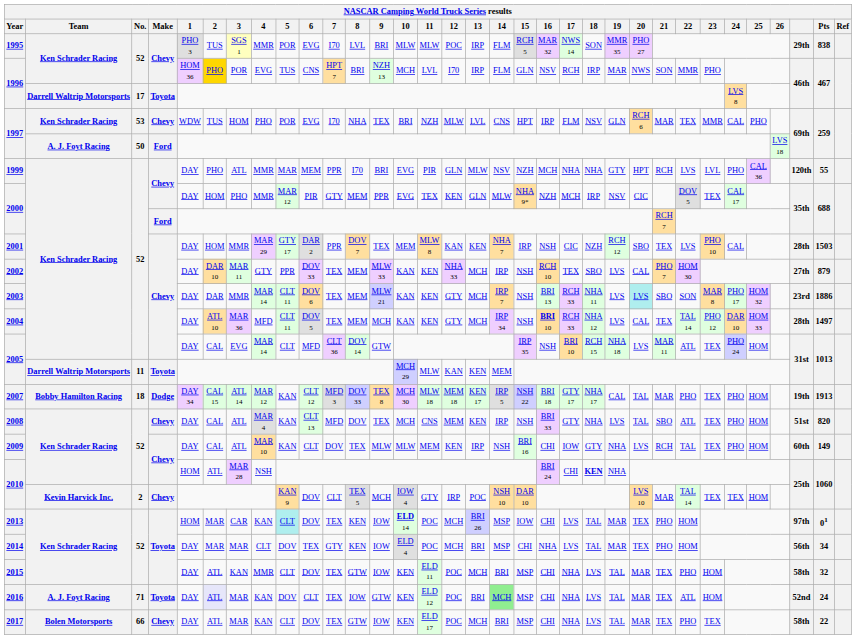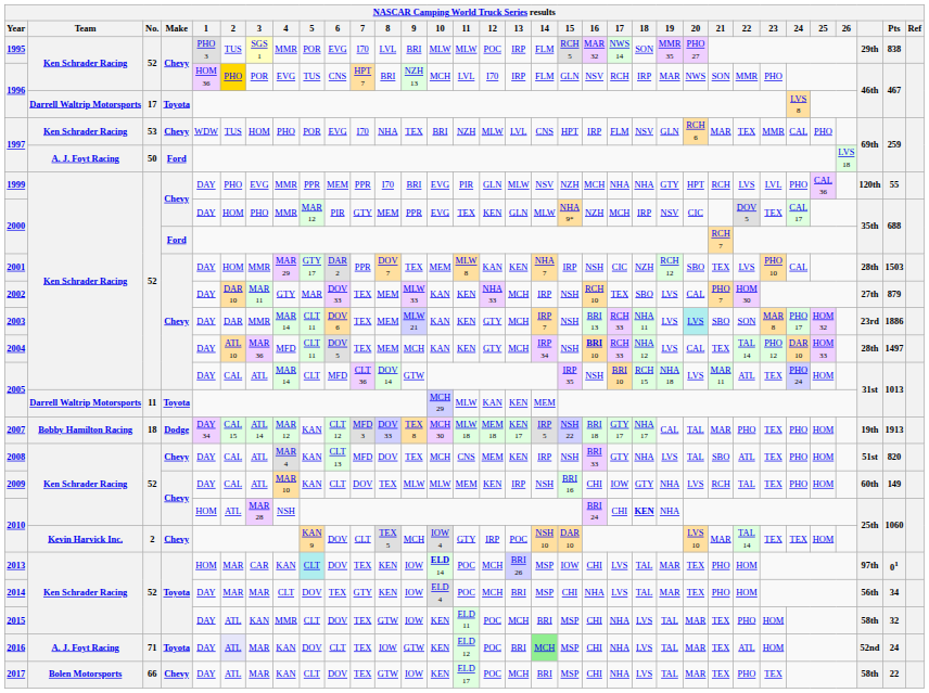 <table class="wikitable" style="text-align:center; font-size:75%">
 <tr>
 <th colspan=45><a href='#'>NASCAR Camping World Truck Series</a> results</th>
 </tr>
 <tr>
 <th>Year</th>
 <th>Team</th>
 <th>No.</th>
 <th>Make</th>
 <th>1</th>
 <th>2</th>
 <th>3</th>
 <th>4</th>
 <th>5</th>
 <th>6</th>
 <th>7</th>
 <th>8</th>
 <th>9</th>
 <th>10</th>
 <th>11</th>
 <th>12</th>
 <th>13</th>
 <th>14</th>
 <th>15</th>
 <th>16</th>
 <th>17</th>
 <th>18</th>
 <th>19</th>
 <th>20</th>
 <th>21</th>
 <th>22</th>
 <th>23</th>
 <th>24</th>
 <th>25</th>
 <th>26</th>
 <th></th>
 <th>Pts</th>
 <th>Ref</th>
 </tr>
 <tr>
 <th><a href='#'>1995</a></th>
 <th rowspan=2><a href='#'>Ken Schrader Racing</a></th>
 <th rowspan=2>52</th>
 <th rowspan=2><a href='#'>Chevy</a></th>
 <td style="background:#DFDFDF;"><a href='#'>PHO</a><br><small>3</small></td>
 <td><a href='#'>TUS</a></td>
 <td style="background:#FFFFBF;"><a href='#'>SGS</a><br><small>1</small></td>
 <td><a href='#'>MMR</a></td>
 <td><a href='#'>POR</a></td>
 <td><a href='#'>EVG</a></td>
 <td><a href='#'>I70</a></td>
 <td><a href='#'>LVL</a></td>
 <td><a href='#'>BRI</a></td>
 <td><a href='#'>MLW</a></td>
 <td><a href='#'>MLW</a></td>
 <td><a href='#'>POC</a></td>
 <td><a href='#'>IRP</a></td>
 <td><a href='#'>FLM</a></td>
 <td style="background:#DFDFDF;"><a href='#'>RCH</a><br><small>5</small></td>
 <td style="background:#EFCFFF;"><a href='#'>MAR</a><br><small>32</small></td>
 <td style="background:#DFFFDF;"><a href='#'>NWS</a><br><small>14</small></td>
 <td><a href='#'>SON</a></td>
 <td style="background:#EFCFFF;"><a href='#'>MMR</a><br><small>35</small></td>
 <td style="background:#EFCFFF;"><a href='#'>PHO</a><br><small>27</small></td>
 <td colspan=6></td>
 <th>29th</th>
 <th>838</th>
 <th></th>
 </tr>
 <tr>
 <th rowspan=2><a href='#'>1996</a></th>
 <td style="background:#EFCFFF;"><a href='#'>HOM</a><br><small>36</small></td>
 <td style="background: gold;"><a href='#'>PHO</a></td>
 <td><a href='#'>POR</a></td>
 <td><a href='#'>EVG</a></td>
 <td><a href='#'>TUS</a></td>
 <td><a href='#'>CNS</a></td>
 <td style="background:#FFDF9F;"><a href='#'>HPT</a><br><small>7</small></td>
 <td><a href='#'>BRI</a></td>
 <td style="background:#DFFFDF;"><a href='#'>NZH</a><br><small>13</small></td>
 <td><a href='#'>MCH</a></td>
 <td><a href='#'>LVL</a></td>
 <td><a href='#'>I70</a></td>
 <td><a href='#'>IRP</a></td>
 <td><a href='#'>FLM</a></td>
 <td><a href='#'>GLN</a></td>
 <td><a href='#'>NSV</a></td>
 <td><a href='#'>RCH</a></td>
 <td><a href='#'>IRP</a></td>
 <td><a href='#'>MAR</a></td>
 <td><a href='#'>NWS</a></td>
 <td><a href='#'>SON</a></td>
 <td><a href='#'>MMR</a></td>
 <td><a href='#'>PHO</a></td>
 <td colspan=3></td>
 <th rowspan=2>46th</th>
 <th rowspan=2>467</th>
 <th rowspan=2></th>
 </tr>
 <tr>
 <th><a href='#'>Darrell Waltrip Motorsports</a></th>
 <th>17</th>
 <th><a href='#'>Toyota</a></th>
 <td colspan=23></td>
 <td style="background:#FFDF9F;"><a href='#'>LVS</a><br><small>8</small></td>
 <td colspan=2></td>
 </tr>
 <tr>
 <th rowspan=2><a href='#'>1997</a></th>
 <th><a href='#'>Ken Schrader Racing</a></th>
 <th>53</th>
 <th><a href='#'>Chevy</a></th>
 <td><a href='#'>WDW</a></td>
 <td><a href='#'>TUS</a></td>
 <td><a href='#'>HOM</a></td>
 <td><a href='#'>PHO</a></td>
 <td><a href='#'>POR</a></td>
 <td><a href='#'>EVG</a></td>
 <td><a href='#'>I70</a></td>
 <td><a href='#'>NHA</a></td>
 <td><a href='#'>TEX</a></td>
 <td><a href='#'>BRI</a></td>
 <td><a href='#'>NZH</a></td>
 <td><a href='#'>MLW</a></td>
 <td><a href='#'>LVL</a></td>
 <td><a href='#'>CNS</a></td>
 <td><a href='#'>HPT</a></td>
 <td><a href='#'>IRP</a></td>
 <td><a href='#'>FLM</a></td>
 <td><a href='#'>NSV</a></td>
 <td><a href='#'>GLN</a></td>
 <td style="background:#FFDF9F;"><a href='#'>RCH</a><br><small>6</small></td>
 <td><a href='#'>MAR</a></td>
 <td><a href='#'>TEX</a></td>
 <td><a href='#'>MMR</a></td>
 <td><a href='#'>CAL</a></td>
 <td><a href='#'>PHO</a></td>
 <td></td>
 <th rowspan=2>69th</th>
 <th rowspan=2>259</th>
 <th rowspan=2></th>
 </tr>
 <tr>
 <th><a href='#'>A. J. Foyt Racing</a></th>
 <th>50</th>
 <th><a href='#'>Ford</a></th>
 <td colspan=25></td>
 <td style="background:#DFFFDF;"><a href='#'>LVS</a><br><small>18</small></td>
 </tr>
 <tr>
 <th><a href='#'>1999</a></th>
 <th rowspan=8><a href='#'>Ken Schrader Racing</a></th>
 <th rowspan=8>52</th>
 <th rowspan=2><a href='#'>Chevy</a></th>
 <td><a href='#'>DAY</a></td>
 <td><a href='#'>PHO</a></td>
-<td><a href='#'>ATL</a></td>
+<td><a href='#'>EVG</a></td>
 <td><a href='#'>MMR</a></td>
-<td><a href='#'>MAR</a></td>
+<td><a href='#'>PPR</a></td>
 <td><a href='#'>MEM</a></td>
 <td><a href='#'>PPR</a></td>
 <td><a href='#'>I70</a></td>
 <td><a href='#'>BRI</a></td>
 <td><a href='#'>EVG</a></td>
 <td><a href='#'>PIR</a></td>
 <td><a href='#'>GLN</a></td>
 <td><a href='#'>MLW</a></td>
 <td><a href='#'>NSV</a></td>
 <td><a href='#'>NZH</a></td>
 <td><a href='#'>MCH</a></td>
 <td><a href='#'>NHA</a></td>
 <td><a href='#'>NHA</a></td>
 <td><a href='#'>GTY</a></td>
 <td><a href='#'>HPT</a></td>
 <td><a href='#'>RCH</a></td>
 <td><a href='#'>LVS</a></td>
 <td><a href='#'>LVL</a></td>
 <td><a href='#'>PHO</a></td>
 <td style="background:#EFCFFF;"><a href='#'>CAL</a><br><small>36</small></td>
 <td></td>
 <th>120th</th>
 <th>55</th>
 <th></th>
 </tr>
 <tr>
 <th rowspan=2><a href='#'>2000</a></th>
 <td><a href='#'>DAY</a></td>
 <td><a href='#'>HOM</a></td>
 <td><a href='#'>PHO</a></td>
 <td><a href='#'>MMR</a></td>
 <td style="background:#DFFFDF;"><a href='#'>MAR</a><br><small>12</small></td>
 <td><a href='#'>PIR</a></td>
 <td><a href='#'>GTY</a></td>
 <td><a href='#'>MEM</a></td>
 <td><a href='#'>PPR</a></td>
 <td><a href='#'>EVG</a></td>
 <td><a href='#'>TEX</a></td>
 <td><a href='#'>KEN</a></td>
 <td><a href='#'>GLN</a></td>
 <td><a href='#'>MLW</a></td>
 <td style="background:#FFDF9F;"><a href='#'>NHA</a><br><small>9*</small></td>
 <td><a href='#'>NZH</a></td>
 <td><a href='#'>MCH</a></td>
 <td><a href='#'>IRP</a></td>
 <td><a href='#'>NSV</a></td>
 <td><a href='#'>CIC</a></td>
 <td></td>
 <td style="background:#DFDFDF;"><a href='#'>DOV</a><br><small>5</small></td>
 <td><a href='#'>TEX</a></td>
 <td style="background:#DFFFDF;"><a href='#'>CAL</a><br><small>17</small></td>
 <td colspan=2></td>
 <th rowspan=2>35th</th>
 <th rowspan=2>688</th>
 <th rowspan=2></th>
 </tr>
 <tr>
 <th><a href='#'>Ford</a></th>
 <td colspan=20></td>
 <td style="background:#FFDF9F;"><a href='#'>RCH</a><br><small>7</small></td>
 <td colspan=5></td>
 </tr>
 <tr>
 <th><a href='#'>2001</a></th>
 <th rowspan=5><a href='#'>Chevy</a></th>
 <td><a href='#'>DAY</a></td>
 <td><a href='#'>HOM</a></td>
 <td><a href='#'>MMR</a></td>
 <td style="background:#EFCFFF;"><a href='#'>MAR</a><br><small>29</small></td>
 <td style="background:#DFFFDF;"><a href='#'>GTY</a><br><small>17</small></td>
 <td style="background:#DFDFDF;"><a href='#'>DAR</a><br><small>2</small></td>
 <td><a href='#'>PPR</a></td>
 <td style="background:#FFDF9F;"><a href='#'>DOV</a><br><small>7</small></td>
 <td><a href='#'>TEX</a></td>
 <td><a href='#'>MEM</a></td>
 <td style="background:#FFDF9F;"><a href='#'>MLW</a><br><small>8</small></td>
 <td><a href='#'>KAN</a></td>
 <td><a href='#'>KEN</a></td>
 <td style="background:#FFDF9F;"><a href='#'>NHA</a><br><small>7</small></td>
 <td><a href='#'>IRP</a></td>
 <td><a href='#'>NSH</a></td>
 <td><a href='#'>CIC</a></td>
 <td><a href='#'>NZH</a></td>
 <td style="background:#DFFFDF;"><a href='#'>RCH</a><br><small>12</small></td>
 <td><a href='#'>SBO</a></td>
 <td><a href='#'>TEX</a></td>
 <td><a href='#'>LVS</a></td>
 <td style="background:#FFDF9F;"><a href='#'>PHO</a><br><small>10</small></td>
 <td><a href='#'>CAL</a></td>
 <td colspan=2></td>
 <th>28th</th>
 <th>1503</th>
 <th></th>
 </tr>
 <tr>
 <th><a href='#'>2002</a></th>
 <td><a href='#'>DAY</a></td>
 <td style="background:#FFDF9F;"><a href='#'>DAR</a><br><small>10</small></td>
 <td style="background:#DFFFDF;"><a href='#'>MAR</a><br><small>11</small></td>
 <td><a href='#'>GTY</a></td>
-<td><a href='#'>PPR</a></td>
+<td><a href='#'>MAR</a></td>
 <td style="background:#EFCFFF;"><a href='#'>DOV</a><br><small>33</small></td>
 <td><a href='#'>TEX</a></td>
 <td><a href='#'>MEM</a></td>
 <td style="background:#EFCFFF;"><a href='#'>MLW</a><br><small>33</small></td>
 <td><a href='#'>KAN</a></td>
 <td><a href='#'>KEN</a></td>
 <td style="background:#EFCFFF;"><a href='#'>NHA</a><br><small>33</small></td>
 <td><a href='#'>MCH</a></td>
 <td><a href='#'>IRP</a></td>
 <td><a href='#'>NSH</a></td>
 <td style="background:#FFDF9F;"><a href='#'>RCH</a><br><small>10</small></td>
 <td><a href='#'>TEX</a></td>
 <td><a href='#'>SBO</a></td>
 <td><a href='#'>LVS</a></td>
 <td><a href='#'>CAL</a></td>
 <td style="background:#FFDF9F;"><a href='#'>PHO</a><br><small>7</small></td>
 <td style="background:#EFCFFF;"><a href='#'>HOM</a><br><small>30</small></td>
 <td colspan=4></td>
 <th>27th</th>
 <th>879</th>
 <th></th>
 </tr>
 <tr>
 <th><a href='#'>2003</a></th>
 <td><a href='#'>DAY</a></td>
 <td><a href='#'>DAR</a></td>
 <td><a href='#'>MMR</a></td>
 <td style="background:#DFFFDF;"><a href='#'>MAR</a><br><small>14</small></td>
 <td style="background:#DFFFDF;"><a href='#'>CLT</a><br><small>11</small></td>
 <td style="background:#FFDF9F;"><a href='#'>DOV</a><br><small>6</small></td>
 <td><a href='#'>TEX</a></td>
 <td><a href='#'>MEM</a></td>
 <td style="background:#CFCFFF;"><a href='#'>MLW</a><br><small>21</small></td>
 <td><a href='#'>KAN</a></td>
 <td><a href='#'>KEN</a></td>
 <td><a href='#'>GTY</a></td>
 <td><a href='#'>MCH</a></td>
 <td style="background:#FFDF9F;"><a href='#'>IRP</a><br><small>7</small></td>
 <td><a href='#'>NSH</a></td>
 <td style="background:#DFFFDF;"><a href='#'>BRI</a><br><small>13</small></td>
 <td style="background:#EFCFFF;"><a href='#'>RCH</a><br><small>33</small></td>
 <td style="background:#DFFFDF;"><a href='#'>NHA</a><br><small>11</small></td>
 <td><a href='#'>LVS</a></td>
 <td style="background: paleturquoise;"><a href='#'>LVS</a></td>
 <td><a href='#'>SBO</a></td>
 <td><a href='#'>SON</a></td>
 <td style="background:#FFDF9F;"><a href='#'>MAR</a><br><small>8</small></td>
 <td style="background:#DFFFDF;"><a href='#'>PHO</a><br><small>17</small></td>
 <td style="background:#EFCFFF;"><a href='#'>HOM</a><br><small>32</small></td>
 <td></td>
 <th>23rd</th>
 <th>1886</th>
 <th></th>
 </tr>
 <tr>
 <th><a href='#'>2004</a></th>
 <td><a href='#'>DAY</a></td>
 <td style="background:#FFDF9F;"><a href='#'>ATL</a><br><small>10</small></td>
 <td style="background:#EFCFFF;"><a href='#'>MAR</a><br><small>36</small></td>
 <td><a href='#'>MFD</a></td>
 <td style="background:#DFFFDF;"><a href='#'>CLT</a><br><small>11</small></td>
 <td style="background:#DFDFDF;"><a href='#'>DOV</a><br><small>5</small></td>
 <td><a href='#'>TEX</a></td>
 <td><a href='#'>MEM</a></td>
 <td><a href='#'>MCH</a></td>
 <td><a href='#'>KAN</a></td>
 <td><a href='#'>KEN</a></td>
 <td><a href='#'>GTY</a></td>
 <td><a href='#'>MCH</a></td>
 <td style="background:#EFCFFF;"><a href='#'>IRP</a><br><small>34</small></td>
 <td><a href='#'>NSH</a></td>
 <td style="background:#FFDF9F;"><strong><a href='#'>BRI</a></strong><br><small>10</small></td>
 <td style="background:#EFCFFF;"><a href='#'>RCH</a><br><small>33</small></td>
 <td style="background:#DFFFDF;"><a href='#'>NHA</a><br><small>12</small></td>
 <td><a href='#'>LVS</a></td>
 <td><a href='#'>CAL</a></td>
 <td><a href='#'>TEX</a></td>
 <td style="background:#DFFFDF;"><a href='#'>TAL</a><br><small>14</small></td>
 <td style="background:#DFFFDF;"><a href='#'>PHO</a><br><small>12</small></td>
 <td style="background:#FFDF9F;"><a href='#'>DAR</a><br><small>10</small></td>
 <td style="background:#EFCFFF;"><a href='#'>HOM</a><br><small>33</small></td>
 <td></td>
 <th>28th</th>
 <th>1497</th>
 <th></th>
 </tr>
 <tr>
 <th rowspan=2><a href='#'>2005</a></th>
 <td><a href='#'>DAY</a></td>
 <td><a href='#'>CAL</a></td>
-<td><a href='#'>EVG</a></td>
+<td><a href='#'>ATL</a></td>
 <td style="background:#DFFFDF;"><a href='#'>MAR</a><br><small>14</small></td>
 <td><a href='#'>CLT</a></td>
 <td><a href='#'>MFD</a></td>
 <td style="background:#EFCFFF;"><a href='#'>CLT</a><br><small>36</small></td>
 <td style="background:#DFFFDF;"><a href='#'>DOV</a><br><small>14</small></td>
 <td><a href='#'>GTW</a></td>
 <td colspan=5></td>
 <td style="background:#EFCFFF;"><a href='#'>IRP</a><br><small>35</small></td>
 <td><a href='#'>NSH</a></td>
 <td style="background:#FFDF9F;"><a href='#'>BRI</a><br><small>10</small></td>
 <td style="background:#DFFFDF;"><a href='#'>RCH</a><br><small>15</small></td>
 <td style="background:#DFFFDF;"><a href='#'>NHA</a><br><small>18</small></td>
 <td><a href='#'>LVS</a></td>
 <td style="background:#DFFFDF;"><a href='#'>MAR</a><br><small>11</small></td>
 <td><a href='#'>ATL</a></td>
 <td><a href='#'>TEX</a></td>
 <td style="background:#CFCFFF;"><a href='#'>PHO</a><br><small>24</small></td>
 <td><a href='#'>HOM</a></td>
 <td></td>
 <th rowspan=2>31st</th>
 <th rowspan=2>1013</th>
 <th rowspan=2></th>
 </tr>
 <tr>
 <th><a href='#'>Darrell Waltrip Motorsports</a></th>
 <th>11</th>
 <th><a href='#'>Toyota</a></th>
 <td colspan=9></td>
 <td style="background:#CFCFFF;"><a href='#'>MCH</a><br><small>29</small></td>
 <td><a href='#'>MLW</a></td>
 <td><a href='#'>KAN</a></td>
 <td><a href='#'>KEN</a></td>
 <td><a href='#'>MEM</a></td>
 <td colspan=12></td>
 </tr>
 <tr>
 <th><a href='#'>2007</a></th>
 <th><a href='#'>Bobby Hamilton Racing</a></th>
 <th>18</th>
 <th><a href='#'>Dodge</a></th>
 <td style="background:#EFCFFF;"><a href='#'>DAY</a><br><small>34</small></td>
 <td style="background:#DFFFDF;"><a href='#'>CAL</a><br><small>15</small></td>
 <td style="background:#DFFFDF;"><a href='#'>ATL</a><br><small>14</small></td>
 <td style="background:#DFFFDF;"><a href='#'>MAR</a><br><small>12</small></td>
 <td><a href='#'>KAN</a></td>
 <td style="background:#DFFFDF;"><a href='#'>CLT</a><br><small>12</small></td>
 <td style="background:#DFDFDF;"><a href='#'>MFD</a><br><small>3</small></td>
 <td style="background:#CFCFFF;"><a href='#'>DOV</a><br><small>33</small></td>
 <td style="background:#FFDF9F;"><a href='#'>TEX</a><br><small>8</small></td>
 <td style="background:#EFCFFF;"><a href='#'>MCH</a><br><small>30</small></td>
 <td style="background:#DFFFDF;"><a href='#'>MLW</a><br><small>18</small></td>
 <td style="background:#DFFFDF;"><a href='#'>MEM</a><br><small>18</small></td>
 <td style="background:#DFFFDF;"><a href='#'>KEN</a><br><small>17</small></td>
 <td style="background:#DFDFDF;"><a href='#'>IRP</a><br><small>5</small></td>
 <td style="background:#CFCFFF;"><a href='#'>NSH</a><br><small>22</small></td>
 <td style="background:#DFFFDF;"><a href='#'>BRI</a><br><small>18</small></td>
 <td style="background:#DFFFDF;"><a href='#'>GTY</a><br><small>17</small></td>
 <td style="background:#DFFFDF;"><a href='#'>NHA</a><br><small>17</small></td>
 <td><a href='#'>CAL</a></td>
 <td><a href='#'>TAL</a></td>
 <td><a href='#'>MAR</a></td>
 <td><a href='#'>PHO</a></td>
 <td><a href='#'>TEX</a></td>
 <td><a href='#'>PHO</a></td>
 <td><a href='#'>HOM</a></td>
 <td></td>
 <th>19th</th>
 <th>1913</th>
 <th></th>
 </tr>
 <tr>
 <th><a href='#'>2008</a></th>
 <th rowspan=3><a href='#'>Ken Schrader Racing</a></th>
 <th rowspan=3>52</th>
 <th><a href='#'>Chevy</a></th>
 <td><a href='#'>DAY</a></td>
 <td><a href='#'>CAL</a></td>
 <td><a href='#'>ATL</a></td>
 <td style="background:#DFDFDF;"><a href='#'>MAR</a><br><small>4</small></td>
 <td><a href='#'>KAN</a></td>
 <td style="background:#DFFFDF;"><a href='#'>CLT</a><br><small>13</small></td>
 <td><a href='#'>MFD</a></td>
 <td><a href='#'>DOV</a></td>
 <td><a href='#'>TEX</a></td>
 <td><a href='#'>MCH</a></td>
 <td><a href='#'>CNS</a></td>
 <td><a href='#'>MEM</a></td>
 <td><a href='#'>KEN</a></td>
 <td><a href='#'>IRP</a></td>
 <td><a href='#'>NSH</a></td>
 <td style="background:#EFCFFF;"><a href='#'>BRI</a><br><small>33</small></td>
 <td><a href='#'>GTY</a></td>
 <td><a href='#'>NHA</a></td>
 <td><a href='#'>LVS</a></td>
 <td><a href='#'>TAL</a></td>
 <td><a href='#'>SBO</a></td>
 <td><a href='#'>ATL</a></td>
 <td><a href='#'>TEX</a></td>
 <td><a href='#'>PHO</a></td>
 <td><a href='#'>HOM</a></td>
 <td></td>
 <th>51st</th>
 <th>820</th>
 <th></th>
 </tr>
 <tr>
 <th><a href='#'>2009</a></th>
 <th rowspan=2><a href='#'>Chevy</a></th>
 <td><a href='#'>DAY</a></td>
 <td><a href='#'>CAL</a></td>
 <td><a href='#'>ATL</a></td>
 <td style="background:#FFDF9F;"><a href='#'>MAR</a><br><small>10</small></td>
 <td><a href='#'>KAN</a></td>
 <td><a href='#'>CLT</a></td>
 <td><a href='#'>DOV</a></td>
 <td><a href='#'>TEX</a></td>
 <td><a href='#'>MLW</a></td>
 <td><a href='#'>MLW</a></td>
 <td><a href='#'>MEM</a></td>
 <td><a href='#'>KEN</a></td>
 <td><a href='#'>IRP</a></td>
 <td><a href='#'>NSH</a></td>
 <td style="background:#DFFFDF;"><a href='#'>BRI</a><br><small>16</small></td>
 <td><a href='#'>CHI</a></td>
 <td><a href='#'>IOW</a></td>
 <td><a href='#'>GTY</a></td>
 <td><a href='#'>NHA</a></td>
 <td><a href='#'>LVS</a></td>
 <td><a href='#'>RCH</a></td>
 <td><a href='#'>TAL</a></td>
 <td><a href='#'>TEX</a></td>
 <td><a href='#'>PHO</a></td>
 <td><a href='#'>HOM</a></td>
 <td></td>
 <th>60th</th>
 <th>149</th>
 <th></th>
 </tr>
 <tr>
 <th rowspan=2><a href='#'>2010</a></th>
 <td><a href='#'>HOM</a></td>
 <td><a href='#'>ATL</a></td>
 <td style="background:#EFCFFF;"><a href='#'>MAR</a><br><small>28</small></td>
 <td><a href='#'>NSH</a></td>
 <td colspan=11></td>
 <td style="background:#EFCFFF;"><a href='#'>BRI</a><br><small>24</small></td>
 <td><a href='#'>CHI</a></td>
 <td><strong><a href='#'>KEN</a></strong></td>
 <td><a href='#'>NHA</a></td>
 <td colspan=7></td>
 <th rowspan=2>25th</th>
 <th rowspan=2>1060</th>
 <th rowspan=2></th>
 </tr>
 <tr>
 <th><a href='#'>Kevin Harvick Inc.</a></th>
 <th>2</th>
 <th><a href='#'>Chevy</a></th>
 <td colspan=4></td>
 <td style="background:#FFDF9F;"><a href='#'>KAN</a><br><small>9</small></td>
 <td><a href='#'>DOV</a></td>
 <td><a href='#'>CLT</a></td>
 <td style="background:#DFDFDF;"><a href='#'>TEX</a><br><small>5</small></td>
 <td><a href='#'>MCH</a></td>
 <td style="background:#DFDFDF;"><a href='#'>IOW</a><br><small>4</small></td>
 <td><a href='#'>GTY</a></td>
 <td><a href='#'>IRP</a></td>
 <td><a href='#'>POC</a></td>
 <td style="background:#FFDF9F;"><a href='#'>NSH</a><br><small>10</small></td>
 <td style="background:#FFDF9F;"><a href='#'>DAR</a><br><small>10</small></td>
 <td colspan=4></td>
 <td style="background:#FFDF9F;"><a href='#'>LVS</a><br><small>10</small></td>
 <td><a href='#'>MAR</a></td>
 <td style="background:#DFFFDF;"><a href='#'>TAL</a><br><small>14</small></td>
 <td><a href='#'>TEX</a></td>
 <td><a href='#'>TEX</a></td>
 <td><a href='#'>HOM</a></td>
 <td></td>
 </tr>
 <tr>
 <th><a href='#'>2013</a></th>
 <th rowspan=3><a href='#'>Ken Schrader Racing</a></th>
 <th rowspan=3>52</th>
 <th rowspan=3><a href='#'>Toyota</a></th>
 <td><a href='#'>HOM</a></td>
 <td><a href='#'>MAR</a></td>
 <td><a href='#'>CAR</a></td>
 <td><a href='#'>KAN</a></td>
 <td style="background: paleturquoise;"><a href='#'>CLT</a></td>
 <td><a href='#'>DOV</a></td>
 <td><a href='#'>TEX</a></td>
 <td><a href='#'>KEN</a></td>
 <td><a href='#'>IOW</a></td>
 <td style="background:#DFFFDF;"><strong><a href='#'>ELD</a></strong><br><small>14</small></td>
 <td><a href='#'>POC</a></td>
 <td><a href='#'>MCH</a></td>
 <td style="background:#CFCFFF;"><a href='#'>BRI</a><br><small>26</small></td>
 <td><a href='#'>MSP</a></td>
 <td><a href='#'>IOW</a></td>
 <td><a href='#'>CHI</a></td>
 <td><a href='#'>LVS</a></td>
 <td><a href='#'>TAL</a></td>
 <td><a href='#'>MAR</a></td>
 <td><a href='#'>TEX</a></td>
 <td><a href='#'>PHO</a></td>
 <td><a href='#'>HOM</a></td>
 <td colspan=4></td>
 <th>97th</th>
 <th>0<sup>1</sup></th>
 <th></th>
 </tr>
 <tr>
 <th><a href='#'>2014</a></th>
 <td><a href='#'>DAY</a></td>
 <td><a href='#'>MAR</a></td>
 <td><a href='#'>MAR</a></td>
 <td><a href='#'>CLT</a></td>
 <td><a href='#'>DOV</a></td>
 <td><a href='#'>TEX</a></td>
 <td><a href='#'>GTY</a></td>
 <td><a href='#'>KEN</a></td>
 <td><a href='#'>IOW</a></td>
 <td style="background:#DFDFDF;"><a href='#'>ELD</a><br><small>4</small></td>
 <td><a href='#'>POC</a></td>
 <td><a href='#'>MCH</a></td>
 <td><a href='#'>BRI</a></td>
 <td><a href='#'>MSP</a></td>
 <td><a href='#'>CHI</a></td>
 <td><a href='#'>NHA</a></td>
 <td><a href='#'>LVS</a></td>
 <td><a href='#'>TAL</a></td>
 <td><a href='#'>MAR</a></td>
 <td><a href='#'>TEX</a></td>
 <td><a href='#'>PHO</a></td>
 <td><a href='#'>HOM</a></td>
 <td colspan=4></td>
 <th>56th</th>
 <th>34</th>
 <th></th>
 </tr>
 <tr>
 <th><a href='#'>2015</a></th>
 <td><a href='#'>DAY</a></td>
 <td><a href='#'>ATL</a></td>
 <td><a href='#'>KAN</a></td>
 <td><a href='#'>MMR</a></td>
 <td><a href='#'>CLT</a></td>
 <td><a href='#'>DOV</a></td>
 <td><a href='#'>TEX</a></td>
 <td><a href='#'>GTW</a></td>
 <td><a href='#'>IOW</a></td>
 <td><a href='#'>KEN</a></td>
 <td style="background:#DFFFDF;"><a href='#'>ELD</a><br><small>11</small></td>
 <td><a href='#'>POC</a></td>
 <td><a href='#'>MCH</a></td>
 <td><a href='#'>BRI</a></td>
 <td><a href='#'>MSP</a></td>
 <td><a href='#'>CHI</a></td>
 <td><a href='#'>NHA</a></td>
 <td><a href='#'>LVS</a></td>
 <td><a href='#'>TAL</a></td>
 <td><a href='#'>MAR</a></td>
 <td><a href='#'>TEX</a></td>
 <td><a href='#'>PHO</a></td>
 <td><a href='#'>HOM</a></td>
 <td colspan=3></td>
 <th>58th</th>
 <th>32</th>
 <th></th>
 </tr>
 <tr>
 <th><a href='#'>2016</a></th>
 <th><a href='#'>A. J. Foyt Racing</a></th>
 <th>71</th>
 <th><a href='#'>Toyota</a></th>
 <td><a href='#'>DAY</a></td>
 <td style="background: lavender;"><a href='#'>ATL</a></td>
 <td><a href='#'>MAR</a></td>
 <td><a href='#'>KAN</a></td>
 <td><a href='#'>DOV</a></td>
 <td><a href='#'>CLT</a></td>
 <td><a href='#'>TEX</a></td>
 <td><a href='#'>IOW</a></td>
 <td><a href='#'>GTW</a></td>
 <td><a href='#'>KEN</a></td>
 <td style="background:#DFFFDF;"><a href='#'>ELD</a><br><small>12</small></td>
 <td><a href='#'>POC</a></td>
 <td><a href='#'>BRI</a></td>
 <td style="background: lightgreen;"><a href='#'>MCH</a></td>
 <td><a href='#'>MSP</a></td>
 <td><a href='#'>CHI</a></td>
 <td><a href='#'>NHA</a></td>
 <td><a href='#'>LVS</a></td>
 <td><a href='#'>TAL</a></td>
 <td><a href='#'>MAR</a></td>
 <td><a href='#'>TEX</a></td>
 <td><a href='#'>ATL</a></td>
 <td><a href='#'>HOM</a></td>
 <td colspan=3></td>
 <th>52nd</th>
 <th>24</th>
 <th></th>
 </tr>
 <tr>
 <th><a href='#'>2017</a></th>
 <th><a href='#'>Bolen Motorsports</a></th>
 <th>66</th>
 <th><a href='#'>Chevy</a></th>
 <td><a href='#'>DAY</a></td>
 <td><a href='#'>ATL</a></td>
 <td><a href='#'>MAR</a></td>
 <td><a href='#'>KAN</a></td>
 <td><a href='#'>CLT</a></td>
 <td><a href='#'>DOV</a></td>
 <td><a href='#'>TEX</a></td>
 <td><a href='#'>GTW</a></td>
 <td><a href='#'>IOW</a></td>
 <td><a href='#'>KEN</a></td>
 <td style="background:#DFFFDF;"><a href='#'>ELD</a><br><small>17</small></td>
 <td><a href='#'>POC</a></td>
 <td><a href='#'>MCH</a></td>
 <td><a href='#'>BRI</a></td>
 <td><a href='#'>MSP</a></td>
 <td><a href='#'>CHI</a></td>
 <td><a href='#'>NHA</a></td>
 <td><a href='#'>LVS</a></td>
 <td><a href='#'>TAL</a></td>
 <td><a href='#'>MAR</a></td>
 <td><a href='#'>TEX</a></td>
 <td><a href='#'>PHO</a></td>
 <td><a href='#'>TEX</a></td>
 <td colspan=3></td>
 <th>58th</th>
 <th>22</th>
 <th></th>
 </tr>
 </table>
